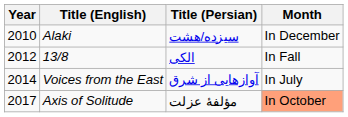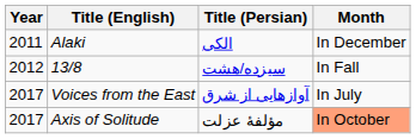 <table class="wikitable">
 <tr>
 <th>Year</th>
 <th>Title (English)</th>
 <th>Title (Persian)</th>
 <th>Month</th>
 </tr>
 <tr>
-<td>2010</td>
+<td>2011</td>
 <td><em>Alaki</em></td>
-<td><a href='#'>سیزده/هشت</a></td>
+<td><a href='#'>الکی</a></td>
 <td>In December</td>
 </tr>
 <tr>
 <td>2012</td>
 <td><em>13/8</em></td>
-<td><a href='#'>الکی</a></td>
+<td><a href='#'>سیزده/هشت</a></td>
 <td>In Fall</td>
 </tr>
 <tr>
-<td>2014</td>
+<td>2017</td>
 <td><em>Voices from the East</em></td>
 <td><a href='#'>آوازهایی از شرق</a></td>
 <td>In July</td>
 </tr>
 <tr>
 <td>2017</td>
 <td><em>Axis of Solitude</em></td>
 <td>مؤلفۀ عزلت</td>
 <td style="background: lightsalmon;">In October</td>
 </tr>
 </table>
